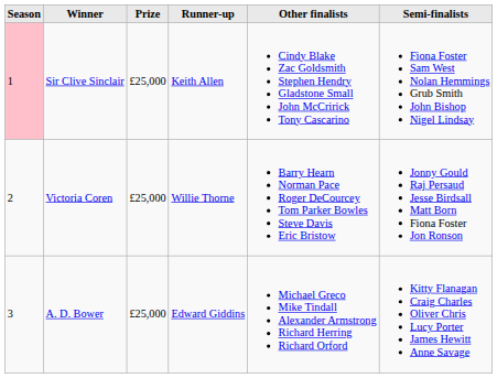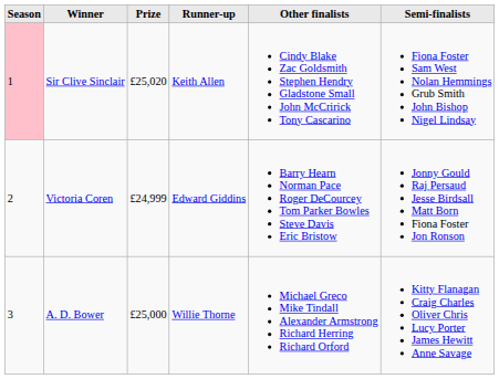 <table class="wikitable">
 <tr>
 <th style="background: #E9E9E9;">Season</th>
 <th style="background: #E9E9E9;">Winner</th>
 <th style="background: #E9E9E9;">Prize</th>
 <th style="background: #E9E9E9;">Runner-up</th>
 <th style="background: #E9E9E9;">Other finalists</th>
 <th style="background: #E9E9E9;">Semi-finalists</th>
 </tr>
 <tr>
 <td style="background: pink;">1</td>
 <td><a href='#'>Sir Clive Sinclair</a></td>
-<td>£25,000</td>
+<td>£25,020</td>
 <td><a href='#'>Keith Allen</a></td>
 <td><br><ul><li><a href='#'>Cindy Blake</a></li><li><a href='#'>Zac Goldsmith</a></li><li><a href='#'>Stephen Hendry</a></li><li><a href='#'>Gladstone Small</a></li><li><a href='#'>John McCririck</a></li><li><a href='#'>Tony Cascarino</a></li></ul></td>
 <td><br><ul><li><a href='#'>Fiona Foster</a></li><li><a href='#'>Sam West</a></li><li><a href='#'>Nolan Hemmings</a></li><li>Grub Smith</li><li><a href='#'>John Bishop</a></li><li><a href='#'>Nigel Lindsay</a></li></ul></td>
 </tr>
 <tr>
 <td>2</td>
 <td><a href='#'>Victoria Coren</a></td>
-<td>£25,000</td>
-<td><a href='#'>Willie Thorne</a></td>
+<td>£24,999</td>
+<td><a href='#'>Edward Giddins</a></td>
 <td><br><ul><li><a href='#'>Barry Hearn</a></li><li><a href='#'>Norman Pace</a></li><li><a href='#'>Roger DeCourcey</a></li><li><a href='#'>Tom Parker Bowles</a></li><li><a href='#'>Steve Davis</a></li><li><a href='#'>Eric Bristow</a></li></ul></td>
 <td><br><ul><li><a href='#'>Jonny Gould</a></li><li><a href='#'>Raj Persaud</a></li><li><a href='#'>Jesse Birdsall</a></li><li><a href='#'>Matt Born</a></li><li>Fiona Foster</li><li><a href='#'>Jon Ronson</a></li></ul></td>
 </tr>
 <tr>
 <td>3</td>
 <td><a href='#'>A. D. Bower</a></td>
 <td>£25,000</td>
-<td><a href='#'>Edward Giddins</a></td>
+<td><a href='#'>Willie Thorne</a></td>
 <td><br><ul><li><a href='#'>Michael Greco</a></li><li><a href='#'>Mike Tindall</a></li><li><a href='#'>Alexander Armstrong</a></li><li><a href='#'>Richard Herring</a></li><li><a href='#'>Richard Orford</a></li></ul></td>
 <td><br><ul><li><a href='#'>Kitty Flanagan</a></li><li><a href='#'>Craig Charles</a></li><li><a href='#'>Oliver Chris</a></li><li><a href='#'>Lucy Porter</a></li><li><a href='#'>James Hewitt</a></li><li><a href='#'>Anne Savage</a></li></ul></td>
 </tr>
 </table>
